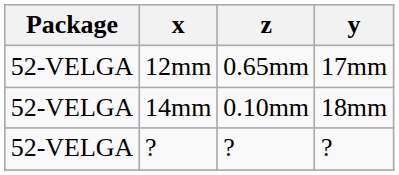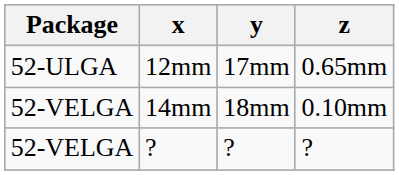 <table class="wikitable sortable">
 <tr>
 <th>Package</th>
 <th>x</th>
+<th>y</th>
 <th>z</th>
-<th>y</th>
 </tr>
 <tr>
-<td>52-VELGA</td>
+<td>52-ULGA</td>
 <td>12mm</td>
+<td>17mm</td>
 <td>0.65mm</td>
-<td>17mm</td>
 </tr>
 <tr>
 <td>52-VELGA</td>
 <td>14mm</td>
+<td>18mm</td>
 <td>0.10mm</td>
-<td>18mm</td>
 </tr>
 <tr>
 <td>52-VELGA</td>
 <td>?</td>
 <td>?</td>
 <td>?</td>
 </tr>
 </table>
